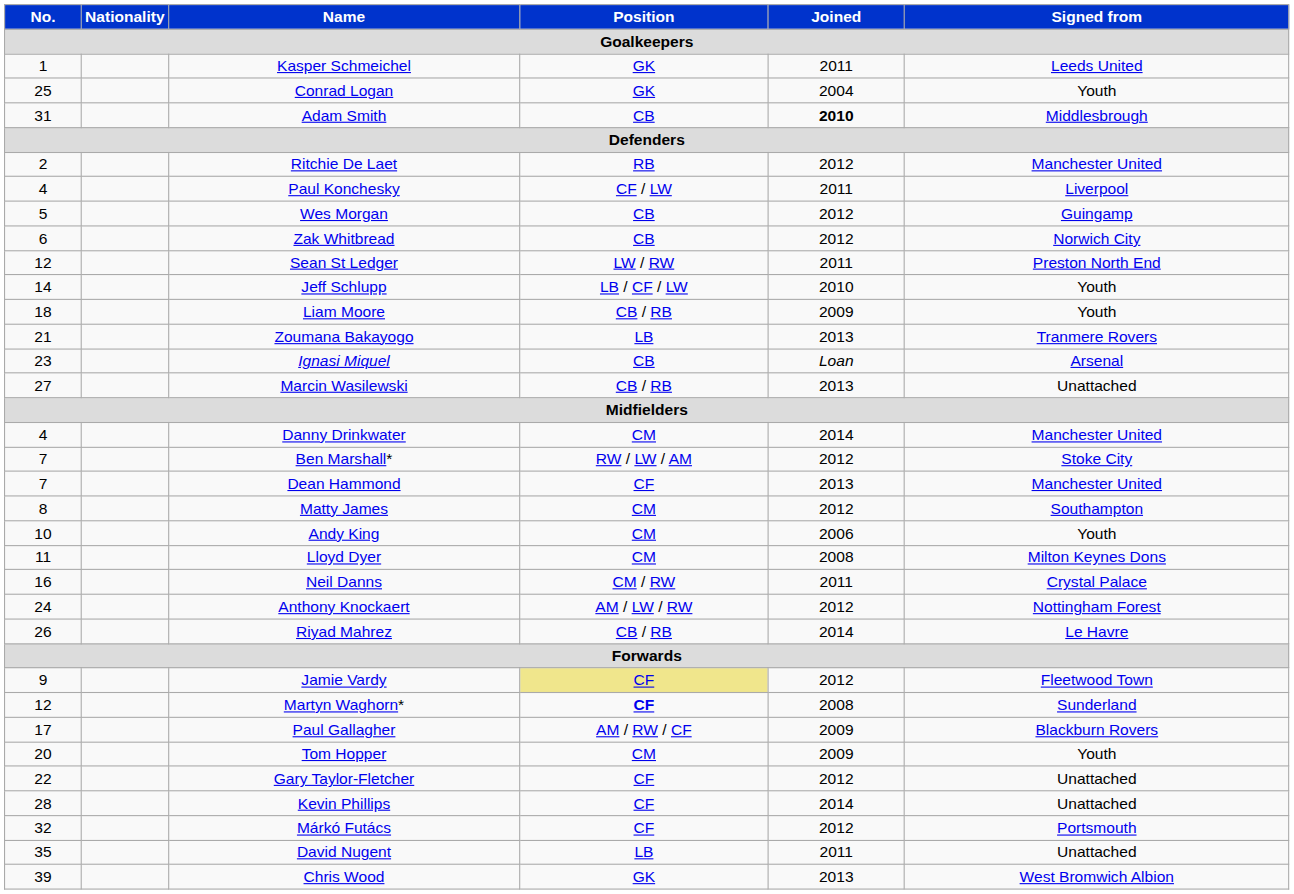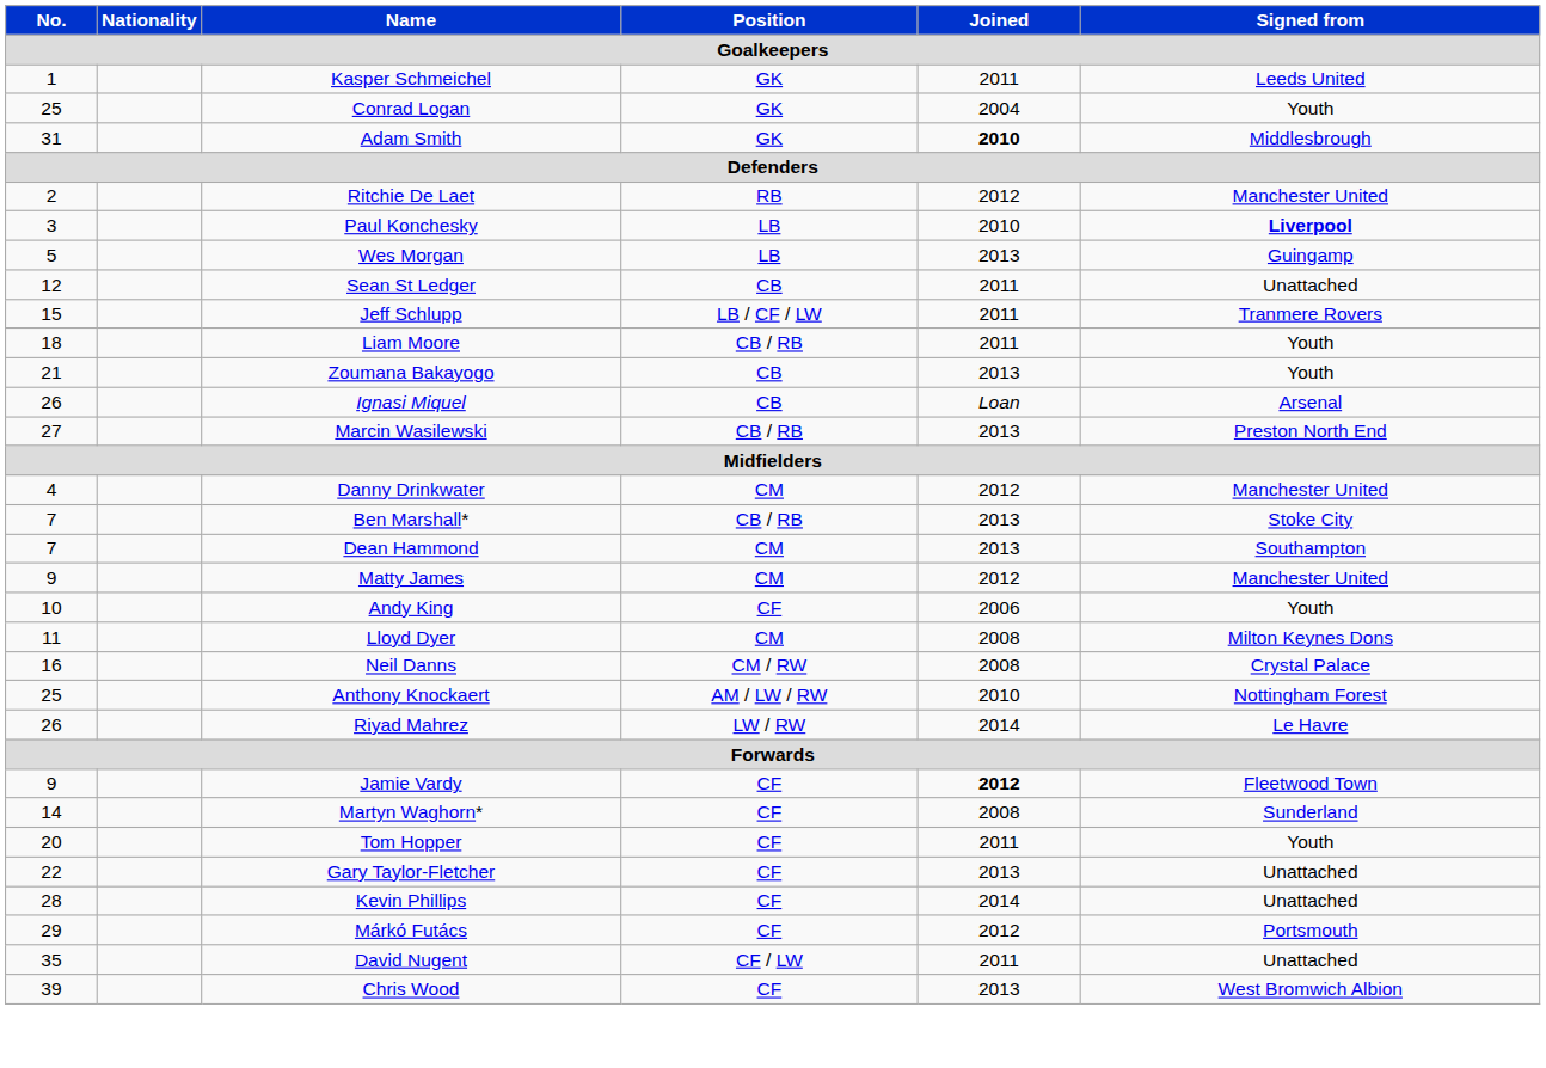 <table class="wikitable" style="text-align:center; font-size:90%; width:60%">
 <tr>
 <th style="background:#03c; color:white;">No.</th>
 <th style="background:#03c; color:white; width:55px;">Nationality</th>
 <th style="background:#03c; color:white;">Name</th>
 <th style="background:#03c; color:white;">Position</th>
 <th style="background:#03c; color:white;">Joined</th>
 <th style="background:#03c; color:white;">Signed from</th>
 </tr>
 <tr>
 <th colspan="6"  style="background:#DCDCDC;">Goalkeepers</th>
 </tr>
 <tr>
 <td>1</td>
 <td></td>
 <td><a href='#'>Kasper Schmeichel</a></td>
 <td><a href='#'>GK</a></td>
 <td>2011</td>
 <td> <a href='#'>Leeds United</a></td>
 </tr>
 <tr>
 <td>25</td>
 <td></td>
 <td><a href='#'>Conrad Logan</a></td>
 <td><a href='#'>GK</a></td>
 <td>2004</td>
 <td>Youth</td>
 </tr>
 <tr>
 <td>31</td>
 <td></td>
 <td><a href='#'>Adam Smith</a></td>
-<td><a href='#'>CB</a></td>
+<td><a href='#'>GK</a></td>
 <td><strong>2010</strong></td>
 <td> <a href='#'>Middlesbrough</a></td>
 </tr>
 <tr>
 <th colspan="6"  style="background:#DCDCDC;">Defenders</th>
 </tr>
 <tr>
 <td>2</td>
 <td></td>
 <td><a href='#'>Ritchie De Laet</a></td>
 <td><a href='#'>RB</a></td>
 <td>2012</td>
 <td> <a href='#'>Manchester United</a></td>
 </tr>
 <tr>
-<td>4</td>
+<td>3</td>
 <td></td>
 <td><a href='#'>Paul Konchesky</a></td>
-<td><a href='#'>CF</a> / <a href='#'>LW</a></td>
-<td>2011</td>
-<td> <a href='#'>Liverpool</a></td>
+<td><a href='#'>LB</a></td>
+<td>2010</td>
+<td><strong> <a href='#'>Liverpool</a></strong></td>
 </tr>
 <tr>
 <td>5</td>
 <td></td>
 <td><a href='#'>Wes Morgan</a></td>
-<td><a href='#'>CB</a></td>
-<td>2012</td>
+<td><a href='#'>LB</a></td>
+<td>2013</td>
 <td> <a href='#'>Guingamp</a></td>
-</tr>
-<tr>
-<td>6</td>
-<td></td>
-<td><a href='#'>Zak Whitbread</a></td>
-<td><a href='#'>CB</a></td>
-<td>2012</td>
-<td> <a href='#'>Norwich City</a></td>
 </tr>
 <tr>
 <td>12</td>
 <td></td>
 <td><a href='#'>Sean St Ledger</a></td>
-<td><a href='#'>LW</a> / <a href='#'>RW</a></td>
+<td><a href='#'>CB</a></td>
 <td>2011</td>
-<td> <a href='#'>Preston North End</a></td>
+<td>Unattached</td>
 </tr>
 <tr>
-<td>14</td>
+<td>15</td>
 <td></td>
 <td><a href='#'>Jeff Schlupp</a></td>
 <td><a href='#'>LB</a> / <a href='#'>CF</a> / <a href='#'>LW</a></td>
-<td>2010</td>
-<td>Youth</td>
+<td>2011</td>
+<td> <a href='#'>Tranmere Rovers</a></td>
 </tr>
 <tr>
 <td>18</td>
 <td></td>
 <td><a href='#'>Liam Moore</a></td>
 <td><a href='#'>CB</a> / <a href='#'>RB</a></td>
-<td>2009</td>
+<td>2011</td>
 <td>Youth</td>
 </tr>
 <tr>
 <td>21</td>
 <td></td>
 <td><a href='#'>Zoumana Bakayogo</a></td>
-<td><a href='#'>LB</a></td>
+<td><a href='#'>CB</a></td>
 <td>2013</td>
-<td> <a href='#'>Tranmere Rovers</a></td>
+<td>Youth</td>
 </tr>
 <tr>
-<td>23</td>
+<td>26</td>
 <td></td>
 <td><em><a href='#'>Ignasi Miquel</a></em></td>
 <td><a href='#'>CB</a></td>
 <td><em>Loan</em></td>
 <td> <a href='#'>Arsenal</a></td>
 </tr>
 <tr>
 <td>27</td>
 <td></td>
 <td><a href='#'>Marcin Wasilewski</a></td>
 <td><a href='#'>CB</a> / <a href='#'>RB</a></td>
 <td>2013</td>
-<td>Unattached</td>
+<td> <a href='#'>Preston North End</a></td>
 </tr>
 <tr>
 <th colspan="6"  style="background:#DCDCDC;">Midfielders</th>
 </tr>
 <tr>
 <td>4</td>
 <td></td>
 <td><a href='#'>Danny Drinkwater</a></td>
 <td><a href='#'>CM</a></td>
-<td>2014</td>
+<td>2012</td>
 <td> <a href='#'>Manchester United</a></td>
 </tr>
 <tr>
 <td>7</td>
 <td></td>
 <td><a href='#'>Ben Marshall</a>*</td>
-<td><a href='#'>RW</a> / <a href='#'>LW</a> / <a href='#'>AM</a></td>
-<td>2012</td>
+<td><a href='#'>CB</a> / <a href='#'>RB</a></td>
+<td>2013</td>
 <td> <a href='#'>Stoke City</a></td>
 </tr>
 <tr>
 <td>7</td>
 <td></td>
 <td><a href='#'>Dean Hammond</a></td>
-<td><a href='#'>CF</a></td>
+<td><a href='#'>CM</a></td>
 <td>2013</td>
-<td> <a href='#'>Manchester United</a></td>
+<td> <a href='#'>Southampton</a></td>
 </tr>
 <tr>
-<td>8</td>
+<td>9</td>
 <td></td>
 <td><a href='#'>Matty James</a></td>
 <td><a href='#'>CM</a></td>
 <td>2012</td>
-<td> <a href='#'>Southampton</a></td>
+<td> <a href='#'>Manchester United</a></td>
 </tr>
 <tr>
 <td>10</td>
 <td></td>
 <td><a href='#'>Andy King</a></td>
-<td><a href='#'>CM</a></td>
+<td><a href='#'>CF</a></td>
 <td>2006</td>
 <td>Youth</td>
 </tr>
 <tr>
 <td>11</td>
 <td></td>
 <td><a href='#'>Lloyd Dyer</a></td>
 <td><a href='#'>CM</a></td>
 <td>2008</td>
 <td> <a href='#'>Milton Keynes Dons</a></td>
 </tr>
 <tr>
 <td>16</td>
 <td></td>
 <td><a href='#'>Neil Danns</a></td>
 <td><a href='#'>CM</a> / <a href='#'>RW</a></td>
-<td>2011</td>
+<td>2008</td>
 <td> <a href='#'>Crystal Palace</a></td>
 </tr>
 <tr>
-<td>24</td>
+<td>25</td>
 <td></td>
 <td><a href='#'>Anthony Knockaert</a></td>
 <td><a href='#'>AM</a> / <a href='#'>LW</a> / <a href='#'>RW</a></td>
-<td>2012</td>
+<td>2010</td>
 <td> <a href='#'>Nottingham Forest</a></td>
 </tr>
 <tr>
 <td>26</td>
 <td></td>
 <td><a href='#'>Riyad Mahrez</a></td>
-<td><a href='#'>CB</a> / <a href='#'>RB</a></td>
+<td><a href='#'>LW</a> / <a href='#'>RW</a></td>
 <td>2014</td>
 <td> <a href='#'>Le Havre</a></td>
 </tr>
 <tr>
 <th colspan="6"  style="background:#DCDCDC;">Forwards</th>
 </tr>
 <tr>
 <td>9</td>
 <td></td>
 <td><a href='#'>Jamie Vardy</a></td>
-<td style="background: khaki;"><a href='#'>CF</a></td>
-<td>2012</td>
+<td><a href='#'>CF</a></td>
+<td><strong>2012</strong></td>
 <td> <a href='#'>Fleetwood Town</a></td>
 </tr>
 <tr>
-<td>12</td>
+<td>14</td>
 <td></td>
 <td><a href='#'>Martyn Waghorn</a>*</td>
-<td><strong><a href='#'>CF</a></strong></td>
+<td><a href='#'>CF</a></td>
 <td>2008</td>
 <td> <a href='#'>Sunderland</a></td>
-</tr>
-<tr>
-<td>17</td>
-<td></td>
-<td><a href='#'>Paul Gallagher</a></td>
-<td><a href='#'>AM</a> / <a href='#'>RW</a> / <a href='#'>CF</a></td>
-<td>2009</td>
-<td> <a href='#'>Blackburn Rovers</a></td>
 </tr>
 <tr>
 <td>20</td>
 <td></td>
 <td><a href='#'>Tom Hopper</a></td>
-<td><a href='#'>CM</a></td>
-<td>2009</td>
+<td><a href='#'>CF</a></td>
+<td>2011</td>
 <td>Youth</td>
 </tr>
 <tr>
 <td>22</td>
 <td></td>
 <td><a href='#'>Gary Taylor-Fletcher</a></td>
 <td><a href='#'>CF</a></td>
-<td>2012</td>
+<td>2013</td>
 <td>Unattached</td>
 </tr>
 <tr>
 <td>28</td>
 <td></td>
 <td><a href='#'>Kevin Phillips</a></td>
 <td><a href='#'>CF</a></td>
 <td>2014</td>
 <td>Unattached</td>
 </tr>
 <tr>
-<td>32</td>
+<td>29</td>
 <td></td>
 <td><a href='#'>Márkó Futács</a></td>
 <td><a href='#'>CF</a></td>
 <td>2012</td>
 <td> <a href='#'>Portsmouth</a></td>
 </tr>
 <tr>
 <td>35</td>
 <td></td>
 <td><a href='#'>David Nugent</a></td>
-<td><a href='#'>LB</a></td>
+<td><a href='#'>CF</a> / <a href='#'>LW</a></td>
 <td>2011</td>
 <td>Unattached</td>
 </tr>
 <tr>
 <td>39</td>
 <td></td>
 <td><a href='#'>Chris Wood</a></td>
-<td><a href='#'>GK</a></td>
+<td><a href='#'>CF</a></td>
 <td>2013</td>
 <td> <a href='#'>West Bromwich Albion</a></td>
 </tr>
 </table>
